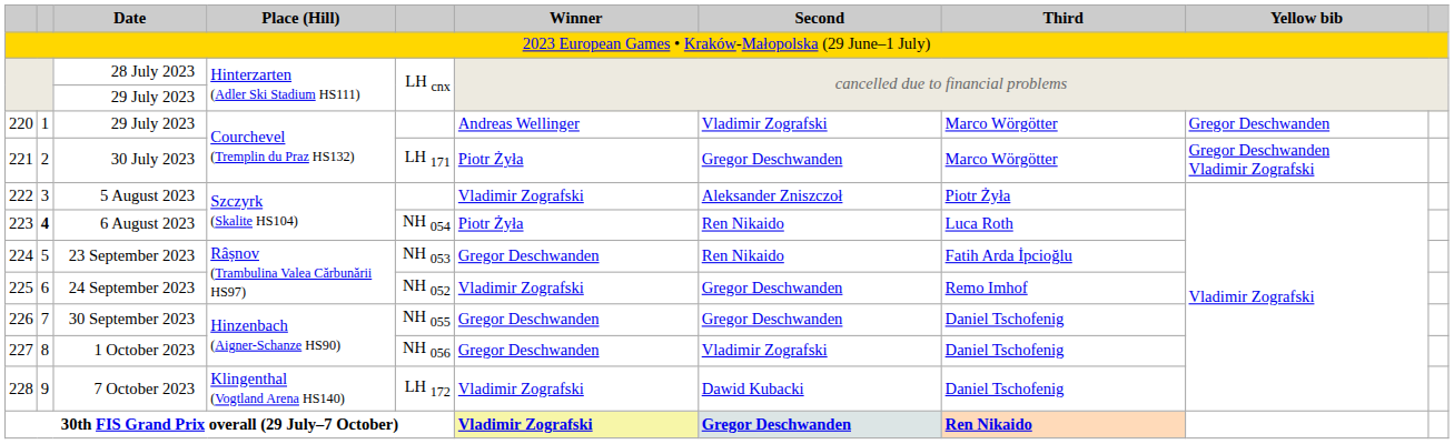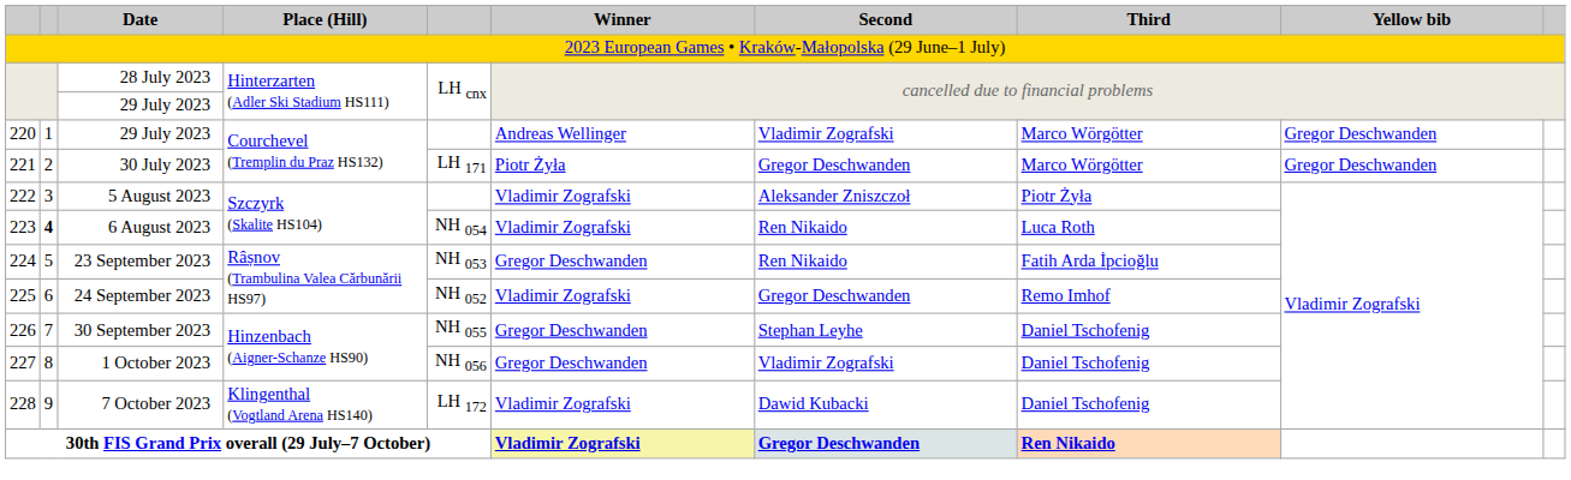 <table class="wikitable plainrowheaders" style="background:#fff; font-size:86%; line-height:16px; border:grey solid 1px; border-collapse:collapse;">
 <tr>
 <th scope="col" style="background:#ccc; width=30 px;"></th>
 <th scope="col" style="background:#ccc; width=10 px;"></th>
 <th scope="col" style="background:#ccc; width:124px;">Date</th>
 <th scope="col" style="background:#ccc; width:153px;">Place (Hill)</th>
 <th scope="col" style="background:#ccc; width:44px;"></th>
 <th scope="col" style="background:#ccc; width:200px;">Winner</th>
 <th scope="col" style="background:#ccc; width:200px;">Second</th>
 <th scope="col" style="background:#ccc; width:200px;">Third</th>
 <th scope="col" style="background:#ccc; width:200px;">Yellow bib</th>
 <th scope="col" style="background:#ccc; width:10px;"></th>
 </tr>
 <tr style="background:gold">
 <td align=center colspan="10"><a href='#'>2023 European Games</a> •  <a href='#'>Kraków</a>-<a href='#'>Małopolska</a> (29 June–1 July)</td>
 </tr>
 <tr>
 <td rowspan="2" align="center" colspan="2" bgcolor="EDEAE0"></td>
 <td align="right">28 July 2023  </td>
 <td rowspan="2"> <a href='#'>Hinterzarten</a><br><small>(<a href='#'>Adler Ski Stadium</a> HS111)</small></td>
 <td align="right" rowspan="2">LH <sub>cnx</sub></td>
 <td align="center" colspan="5" rowspan="2" bgcolor="EDEAE0" style=color:#696969><em>cancelled due to financial problems</em></td>
 </tr>
 <tr>
 <td align="right">29 July 2023  </td>
 </tr>
 <tr>
 <td align="center">220</td>
 <td align="center">1</td>
 <td align="right">29 July 2023  </td>
 <td rowspan=2> <a href='#'>Courchevel</a><br><small>(<a href='#'>Tremplin du Praz</a> HS132)</small></td>
 <td align="right"></td>
 <td> <a href='#'>Andreas Wellinger</a></td>
 <td> <a href='#'>Vladimir Zografski</a></td>
 <td> <a href='#'>Marco Wörgötter</a></td>
 <td> <a href='#'>Gregor Deschwanden</a></td>
 <td></td>
 </tr>
 <tr>
 <td align="center">221</td>
 <td align="center">2</td>
 <td align="right">30 July 2023  </td>
 <td align="right">LH <sub>171</sub></td>
 <td> <a href='#'>Piotr Żyła</a></td>
 <td> <a href='#'>Gregor Deschwanden</a></td>
 <td> <a href='#'>Marco Wörgötter</a></td>
-<td> <a href='#'>Gregor Deschwanden</a><br> <a href='#'>Vladimir Zografski</a></td>
+<td> <a href='#'>Gregor Deschwanden</a></td>
 <td></td>
 </tr>
 <tr>
 <td align="center">222</td>
 <td align="center">3</td>
 <td align="right">5 August 2023  </td>
 <td rowspan="2"> <a href='#'>Szczyrk</a><br><small>(<a href='#'>Skalite</a> HS104)</small></td>
 <td align="right"></td>
 <td> <a href='#'>Vladimir Zografski</a></td>
 <td> <a href='#'>Aleksander Zniszczoł</a></td>
 <td> <a href='#'>Piotr Żyła</a></td>
 <td rowspan=7> <a href='#'>Vladimir Zografski</a></td>
 <td></td>
 </tr>
 <tr>
 <td align="center">223</td>
 <td align="center"><strong>4</strong></td>
 <td align="right">6 August 2023  </td>
 <td align="right">NH <sub>054</sub></td>
-<td> <a href='#'>Piotr Żyła</a></td>
+<td> <a href='#'>Vladimir Zografski</a></td>
 <td> <a href='#'>Ren Nikaido</a></td>
 <td> <a href='#'>Luca Roth</a></td>
 <td></td>
 </tr>
 <tr>
 <td align="center">224</td>
 <td align="center">5</td>
 <td align="right">23 September 2023  </td>
 <td rowspan="2"> <a href='#'>Râșnov</a><br><small>(<a href='#'>Trambulina Valea Cărbunării</a> HS97)</small></td>
 <td align="right">NH <sub>053</sub></td>
 <td> <a href='#'>Gregor Deschwanden</a></td>
 <td> <a href='#'>Ren Nikaido</a></td>
 <td> <a href='#'>Fatih Arda İpcioğlu</a></td>
 <td></td>
 </tr>
 <tr>
 <td align="center">225</td>
 <td align="center">6</td>
 <td align="right">24 September 2023  </td>
 <td align="right">NH <sub>052</sub></td>
 <td> <a href='#'>Vladimir Zografski</a></td>
 <td> <a href='#'>Gregor Deschwanden</a></td>
 <td> <a href='#'>Remo Imhof</a></td>
 <td></td>
 </tr>
 <tr>
 <td align="center">226</td>
 <td align="center">7</td>
 <td align="right">30 September 2023  </td>
 <td rowspan="2"> <a href='#'>Hinzenbach</a><br><small>(<a href='#'>Aigner-Schanze</a> HS90)</small></td>
 <td align="right">NH <sub>055</sub></td>
 <td> <a href='#'>Gregor Deschwanden</a></td>
-<td> <a href='#'>Gregor Deschwanden</a></td>
+<td> <a href='#'>Stephan Leyhe</a></td>
 <td> <a href='#'>Daniel Tschofenig</a></td>
 <td></td>
 </tr>
 <tr>
 <td align="center">227</td>
 <td align="center">8</td>
 <td align="right">1 October 2023  </td>
 <td align="right">NH <sub>056</sub></td>
 <td> <a href='#'>Gregor Deschwanden</a></td>
 <td> <a href='#'>Vladimir Zografski</a></td>
 <td> <a href='#'>Daniel Tschofenig</a></td>
 <td></td>
 </tr>
 <tr>
 <td align="center">228</td>
 <td align="center">9</td>
 <td align="right">7 October 2023  </td>
 <td> <a href='#'>Klingenthal</a><br><small>(<a href='#'>Vogtland Arena</a> HS140)</small></td>
 <td align="right">LH <sub>172</sub></td>
 <td> <a href='#'>Vladimir Zografski</a></td>
 <td> <a href='#'>Dawid Kubacki</a></td>
 <td> <a href='#'>Daniel Tschofenig</a></td>
 <td></td>
 </tr>
 <tr>
 <td colspan="5" align="center"><strong>30th <a href='#'>FIS Grand Prix</a> overall (29 July–7 October)</strong></td>
 <td style="background:#f7f6a8;"> <strong><a href='#'>Vladimir Zografski</a></strong></td>
 <td style="background:#dce5e5;"> <strong><a href='#'>Gregor Deschwanden</a></strong></td>
 <td style="background:#ffdab9;"> <strong><a href='#'>Ren Nikaido</a></strong></td>
 <td></td>
 <td></td>
 </tr>
 </table>
